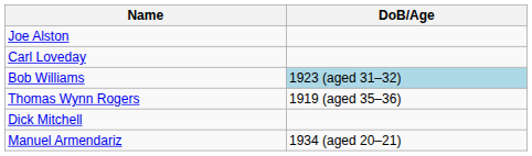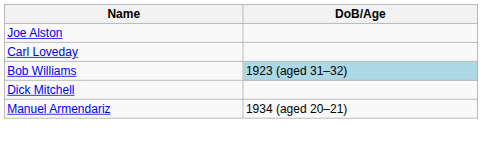 <table class="wikitable" style="width:600px; font-size:95%;">
 <tr>
 <th align="left">Name</th>
 <th align="left">DoB/Age</th>
 </tr>
 <tr>
 <td align="left"><a href='#'>Joe Alston</a></td>
 <td align="left"></td>
 </tr>
 <tr>
 <td align="left"><a href='#'>Carl Loveday</a></td>
 <td align="left"></td>
 </tr>
 <tr>
 <td align="left"><a href='#'>Bob Williams</a></td>
 <td align="left" style="background: lightblue;">1923 (aged 31–32)</td>
 </tr>
 <tr>
-<td align="left"><a href='#'>Thomas Wynn Rogers</a></td>
-<td align="left">1919 (aged 35–36)</td>
-</tr>
-<tr>
 <td align="left"><a href='#'>Dick Mitchell</a></td>
 <td align="left"></td>
 </tr>
 <tr>
 <td align="left"><a href='#'>Manuel Armendariz</a></td>
 <td align="left">1934 (aged 20–21)</td>
 </tr>
 </table>
